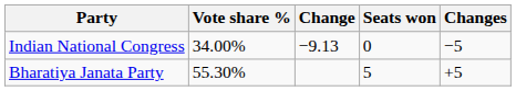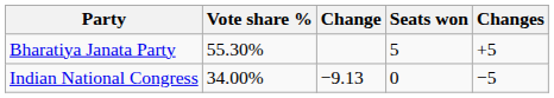 <table class="wikitable sortable">
 <tr>
 <th>Party</th>
 <th>Vote share %</th>
 <th>Change</th>
 <th>Seats won</th>
 <th>Changes</th>
 </tr>
 <tr>
+<td><a href='#'>Bharatiya Janata Party</a></td>
+<td>55.30%</td>
+<td></td>
+<td>5</td>
+<td>+5</td>
+</tr>
+<tr>
 <td><a href='#'>Indian National Congress</a></td>
 <td>34.00%</td>
 <td>−9.13</td>
 <td>0</td>
 <td>−5</td>
 </tr>
-<tr>
-<td><a href='#'>Bharatiya Janata Party</a></td>
-<td>55.30%</td>
-<td></td>
-<td>5</td>
-<td>+5</td>
-</tr>
 </table>
